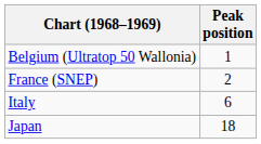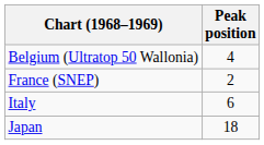 <table class="wikitable sortable plainrowheaders" style="text-align:left">
 <tr>
 <th scope="col">Chart (1968–1969)</th>
 <th scope="col">Peak<br>position</th>
 </tr>
 <tr>
 <td><a href='#'>Belgium</a> (<a href='#'>Ultratop 50</a> Wallonia)</td>
-<td align="center">1</td>
+<td align="center">4</td>
 </tr>
 <tr>
 <td><a href='#'>France</a> (<a href='#'>SNEP</a>)</td>
 <td align="center">2</td>
 </tr>
 <tr>
 <td><a href='#'>Italy</a></td>
 <td align="center">6</td>
 </tr>
 <tr>
 <td><a href='#'>Japan</a></td>
 <td align="center">18<br></td>
 </tr>
 </table>
